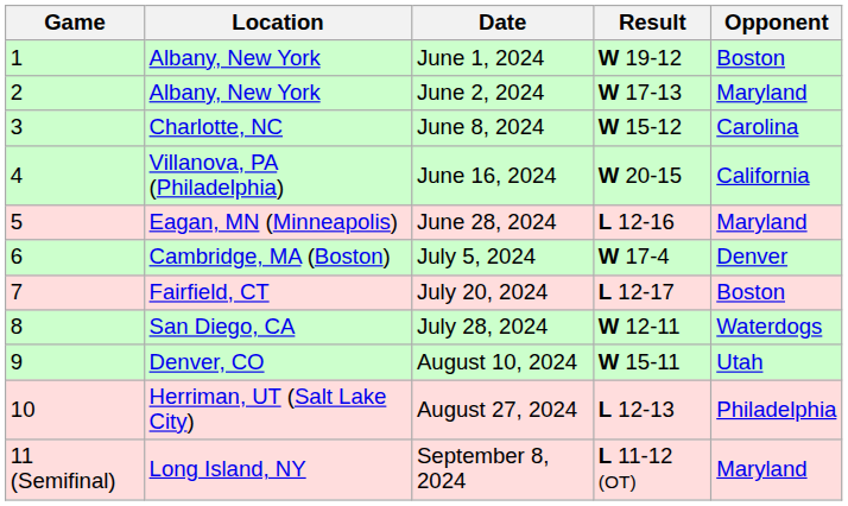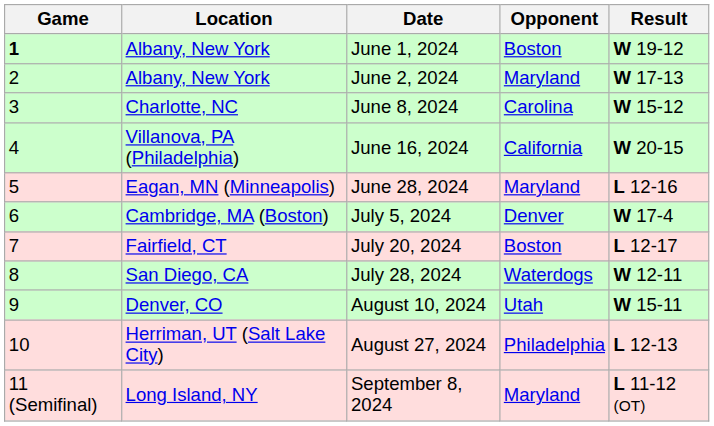 <table class="wikitable">
 <tr>
 <th>Game</th>
 <th>Location</th>
 <th>Date</th>
+<th>Opponent</th>
 <th>Result</th>
-<th>Opponent</th>
 </tr>
 <tr bgcolor="#CCFFCC">
-<td>1</td>
+<td><strong>1</strong></td>
 <td><a href='#'>Albany, New York</a></td>
 <td>June 1, 2024</td>
+<td><a href='#'>Boston</a></td>
 <td><strong>W</strong> 19-12</td>
-<td><a href='#'>Boston</a></td>
 </tr>
 <tr bgcolor="#CCFFCC">
 <td>2</td>
 <td><a href='#'>Albany, New York</a></td>
 <td>June 2, 2024</td>
+<td><a href='#'>Maryland</a></td>
 <td><strong>W</strong> 17-13</td>
-<td><a href='#'>Maryland</a></td>
 </tr>
 <tr bgcolor="CCFFCC">
 <td>3</td>
 <td><a href='#'>Charlotte, NC</a></td>
 <td>June 8, 2024</td>
+<td><a href='#'>Carolina</a></td>
 <td><strong>W</strong> 15-12</td>
-<td><a href='#'>Carolina</a></td>
 </tr>
 <tr bgcolor="CCFFCC">
 <td>4</td>
 <td><a href='#'>Villanova, PA</a> (<a href='#'>Philadelphia</a>)</td>
 <td>June 16, 2024</td>
+<td><a href='#'>California</a></td>
 <td><strong>W</strong> 20-15</td>
-<td><a href='#'>California</a></td>
 </tr>
 <tr bgcolor="FFDDDD">
 <td>5</td>
 <td><a href='#'>Eagan, MN</a> (<a href='#'>Minneapolis</a>)</td>
 <td>June 28, 2024</td>
+<td><a href='#'>Maryland</a></td>
 <td><strong>L</strong> 12-16</td>
-<td><a href='#'>Maryland</a></td>
 </tr>
 <tr bgcolor="CCFFCC">
 <td>6</td>
 <td><a href='#'>Cambridge, MA</a> (<a href='#'>Boston</a>)</td>
 <td>July 5, 2024</td>
+<td><a href='#'>Denver</a></td>
 <td><strong>W</strong> 17-4</td>
-<td><a href='#'>Denver</a></td>
 </tr>
 <tr bgcolor="FFDDDD">
 <td>7</td>
 <td><a href='#'>Fairfield, CT</a></td>
 <td>July 20, 2024</td>
+<td><a href='#'>Boston</a></td>
 <td><strong>L</strong> 12-17</td>
-<td><a href='#'>Boston</a></td>
 </tr>
 <tr bgcolor="CCFFCC">
 <td>8</td>
 <td><a href='#'>San Diego, CA</a></td>
 <td>July 28, 2024</td>
+<td><a href='#'>Waterdogs</a></td>
 <td><strong>W</strong> 12-11</td>
-<td><a href='#'>Waterdogs</a></td>
 </tr>
 <tr bgcolor="CCFFCC">
 <td>9</td>
 <td><a href='#'>Denver, CO</a></td>
 <td>August 10, 2024</td>
+<td><a href='#'>Utah</a></td>
 <td><strong>W</strong> 15-11</td>
-<td><a href='#'>Utah</a></td>
 </tr>
 <tr bgcolor="FFDDDD">
 <td>10</td>
 <td><a href='#'>Herriman, UT</a> (<a href='#'>Salt Lake City</a>)</td>
 <td>August 27, 2024</td>
+<td><a href='#'>Philadelphia</a></td>
 <td><strong>L</strong> 12-13</td>
-<td><a href='#'>Philadelphia</a></td>
 </tr>
 <tr bgcolor="FFDDDD">
 <td>11 (Semifinal)</td>
 <td><a href='#'>Long Island, NY</a></td>
 <td>September 8, 2024</td>
+<td><a href='#'>Maryland</a></td>
 <td><strong>L</strong> 11-12 <small>(OT)</small></td>
-<td><a href='#'>Maryland</a></td>
 </tr>
 </table>
